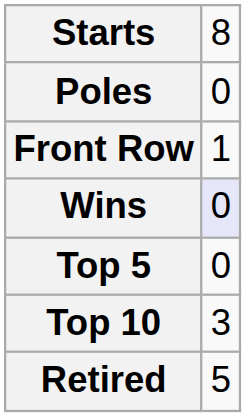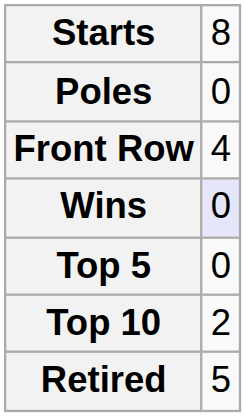 <table class="wikitable" style="text-align:center">
 <tr>
 <th>Starts</th>
 <td>8</td>
 </tr>
 <tr>
 <th>Poles</th>
 <td>0</td>
 </tr>
 <tr>
 <th>Front Row</th>
-<td>1</td>
+<td>4</td>
 </tr>
 <tr>
 <th>Wins</th>
 <td style="background: lavender;">0</td>
 </tr>
 <tr>
 <th>Top 5</th>
 <td>0</td>
 </tr>
 <tr>
 <th>Top 10</th>
-<td>3</td>
+<td>2</td>
 </tr>
 <tr>
 <th>Retired</th>
 <td>5</td>
 </tr>
 </table>
